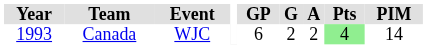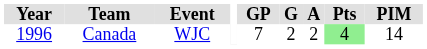 <table border="0" cellpadding="0" cellspacing="0" style="text-align:center; width:60%">
 <tr style="background:#e0e0e0;">
 <th>Year</th>
 <th>Team</th>
 <th>Event</th>
 <th rowspan="99" style="background:#ffffff;"> </th>
 <th>GP</th>
 <th>G</th>
 <th>A</th>
 <th>Pts</th>
 <th>PIM</th>
 </tr>
 <tr>
-<td><a href='#'>1993</a></td>
+<td><a href='#'>1996</a></td>
 <td><a href='#'>Canada</a></td>
 <td><a href='#'>WJC</a></td>
-<td>6</td>
+<td>7</td>
 <td>2</td>
 <td>2</td>
 <td style="background: lightgreen;">4</td>
 <td>14</td>
 </tr>
 </table>
